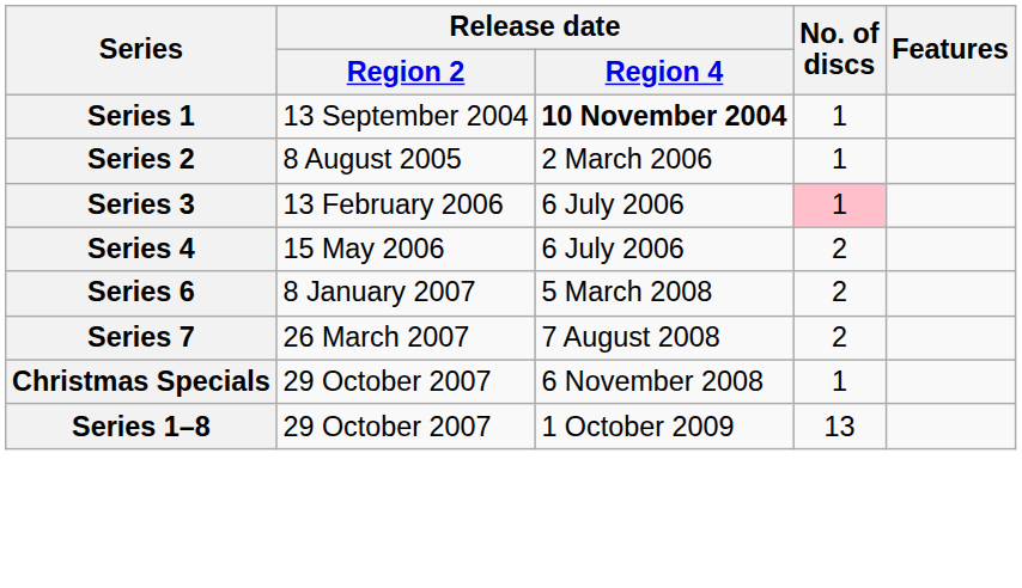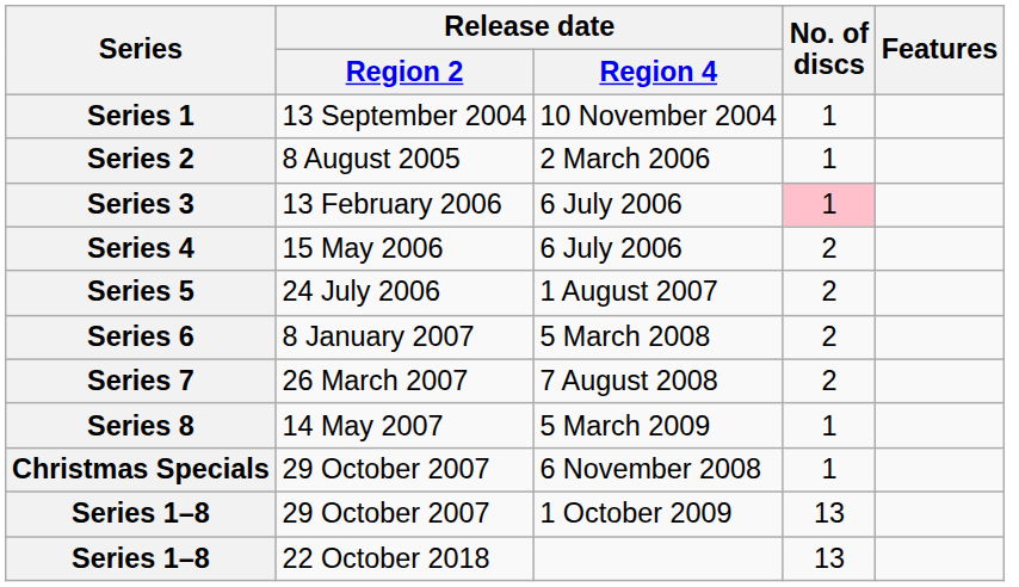 <table class="wikitable">
 <tr>
 <th rowspan="2">Series</th>
 <th colspan="2">Release date</th>
 <th rowspan="2">No. of<br>discs</th>
 <th rowspan="2">Features</th>
 </tr>
 <tr>
 <th><a href='#'>Region 2</a></th>
 <th><a href='#'>Region 4</a></th>
 </tr>
 <tr>
 <th scope="row">Series 1</th>
 <td>13 September 2004</td>
-<td><strong>10 November 2004</strong></td>
+<td>10 November 2004</td>
 <td align="center">1</td>
 <td></td>
 </tr>
 <tr>
 <th scope="row">Series 2</th>
 <td>8 August 2005</td>
 <td>2 March 2006</td>
 <td align="center">1</td>
 <td></td>
 </tr>
 <tr>
 <th scope="row">Series 3</th>
 <td>13 February 2006</td>
 <td>6 July 2006</td>
 <td align="center" style="background: pink;">1</td>
 <td></td>
 </tr>
 <tr>
 <th scope="row">Series 4</th>
 <td>15 May 2006</td>
 <td>6 July 2006</td>
 <td align="center">2</td>
 <td></td>
 </tr>
 <tr>
+<th scope="row">Series 5</th>
+<td>24 July 2006</td>
+<td>1 August 2007</td>
+<td align="center">2</td>
+<td></td>
+</tr>
+<tr>
 <th scope="row">Series 6</th>
 <td>8 January 2007</td>
 <td>5 March 2008</td>
 <td align="center">2</td>
 <td></td>
 </tr>
 <tr>
 <th scope="row">Series 7</th>
 <td>26 March 2007</td>
 <td>7 August 2008</td>
 <td align="center">2</td>
+<td></td>
+</tr>
+<tr>
+<th scope="row">Series 8</th>
+<td>14 May 2007</td>
+<td>5 March 2009</td>
+<td align="center">1</td>
 <td></td>
 </tr>
 <tr>
 <th scope="row">Christmas Specials</th>
 <td>29 October 2007</td>
 <td>6 November 2008</td>
 <td align="center">1</td>
 <td></td>
 </tr>
 <tr>
 <th scope="row">Series 1–8</th>
 <td>29 October 2007</td>
 <td>1 October 2009</td>
 <td align="center">13</td>
 <td></td>
 </tr>
+<tr>
+<th scope="row">Series 1–8 </th>
+<td>22 October 2018</td>
+<td></td>
+<td align="center">13</td>
+<td></td>
+</tr>
 </table>
